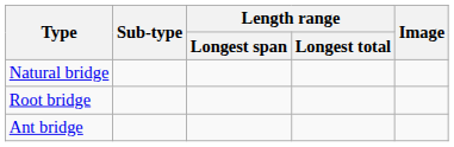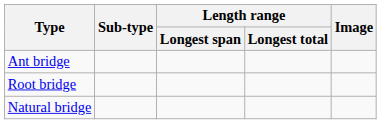 <table class=wikitable>
 <tr>
 <th rowspan=2>Type</th>
 <th rowspan=2>Sub-type</th>
 <th colspan=2>Length range<br></th>
 <th rowspan=2>Image</th>
 </tr>
 <tr>
 <th>Longest span</th>
 <th>Longest total</th>
 </tr>
 <tr>
-<td><a href='#'>Natural bridge</a></td>
+<td><a href='#'>Ant bridge</a></td>
 <td></td>
 <td></td>
 <td></td>
 <td></td>
 </tr>
 <tr>
 <td><a href='#'>Root bridge</a></td>
 <td></td>
 <td></td>
 <td></td>
 <td></td>
 </tr>
 <tr>
-<td><a href='#'>Ant bridge</a></td>
+<td><a href='#'>Natural bridge</a></td>
 <td></td>
 <td></td>
 <td></td>
 <td></td>
 </tr>
 </table>
